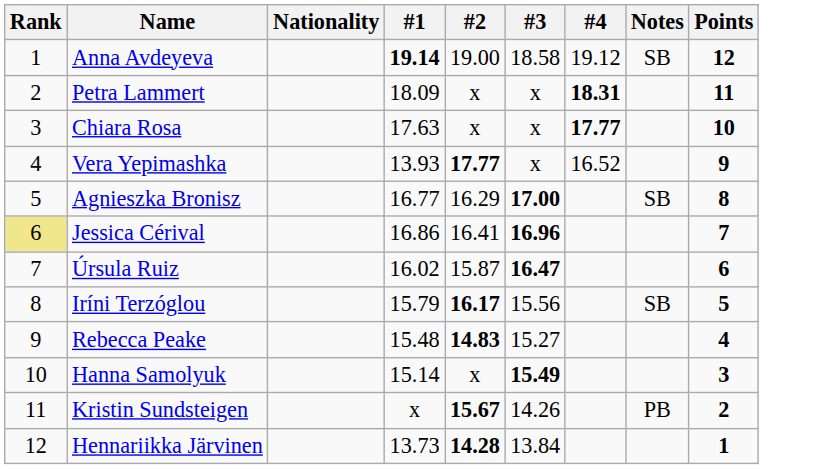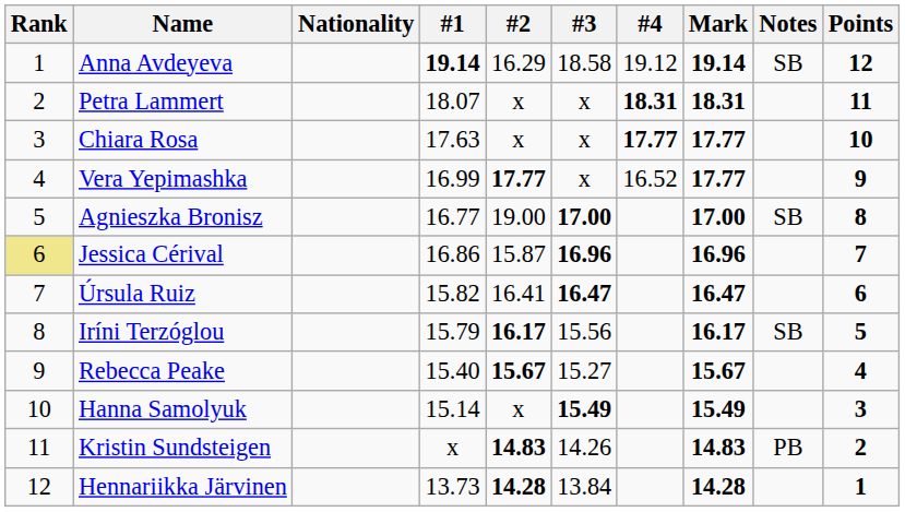 <table class="wikitable sortable" style="text-align:center">
 <tr>
 <th>Rank</th>
 <th>Name</th>
 <th>Nationality</th>
 <th>#1</th>
 <th>#2</th>
 <th>#3</th>
 <th>#4</th>
+<th>Mark</th>
 <th>Notes</th>
 <th>Points</th>
 </tr>
 <tr>
 <td>1</td>
 <td align=left><a href='#'>Anna Avdeyeva</a></td>
 <td align=left></td>
 <td><strong>19.14</strong></td>
-<td>19.00</td>
+<td>16.29</td>
 <td>18.58</td>
 <td>19.12</td>
+<td><strong>19.14</strong></td>
 <td>SB</td>
 <td><strong>12</strong></td>
 </tr>
 <tr>
 <td>2</td>
 <td align=left><a href='#'>Petra Lammert</a></td>
 <td align=left></td>
-<td>18.09</td>
+<td>18.07</td>
 <td>x</td>
 <td>x</td>
+<td><strong>18.31</strong></td>
 <td><strong>18.31</strong></td>
 <td></td>
 <td><strong> 11</strong></td>
 </tr>
 <tr>
 <td>3</td>
 <td align=left><a href='#'>Chiara Rosa</a></td>
 <td align=left></td>
 <td>17.63</td>
 <td>x</td>
 <td>x</td>
 <td><strong>17.77</strong></td>
+<td><strong>17.77</strong></td>
 <td></td>
 <td><strong>10</strong></td>
 </tr>
 <tr>
 <td>4</td>
 <td align=left><a href='#'>Vera Yepimashka</a></td>
 <td align=left></td>
-<td>13.93</td>
+<td>16.99</td>
 <td><strong>17.77</strong></td>
 <td>x</td>
 <td>16.52</td>
+<td><strong>17.77</strong></td>
 <td></td>
 <td><strong>9</strong></td>
 </tr>
 <tr>
 <td>5</td>
 <td align=left><a href='#'>Agnieszka Bronisz</a></td>
 <td align=left></td>
 <td>16.77</td>
-<td>16.29</td>
+<td>19.00</td>
 <td><strong>17.00</strong></td>
 <td></td>
+<td><strong>17.00</strong></td>
 <td>SB</td>
 <td><strong>8</strong></td>
 </tr>
 <tr>
 <td style="background: khaki;">6</td>
 <td align=left><a href='#'>Jessica Cérival</a></td>
 <td align=left></td>
 <td>16.86</td>
-<td>16.41</td>
+<td>15.87</td>
 <td><strong>16.96</strong></td>
 <td></td>
+<td><strong>16.96</strong></td>
 <td></td>
 <td><strong>7</strong></td>
 </tr>
 <tr>
 <td>7</td>
 <td align=left><a href='#'>Úrsula Ruiz</a></td>
 <td align=left></td>
-<td>16.02</td>
-<td>15.87</td>
+<td>15.82</td>
+<td>16.41</td>
 <td><strong>16.47</strong></td>
 <td></td>
+<td><strong>16.47</strong></td>
 <td></td>
 <td><strong>6</strong></td>
 </tr>
 <tr>
 <td>8</td>
 <td align=left><a href='#'>Iríni Terzóglou</a></td>
 <td align=left></td>
 <td>15.79</td>
 <td><strong>16.17</strong></td>
 <td>15.56</td>
 <td></td>
+<td><strong>16.17</strong></td>
 <td>SB</td>
 <td><strong>5</strong></td>
 </tr>
 <tr>
 <td>9</td>
 <td align=left><a href='#'>Rebecca Peake</a></td>
 <td align=left></td>
-<td>15.48</td>
-<td><strong>14.83</strong></td>
+<td>15.40</td>
+<td><strong>15.67</strong></td>
 <td>15.27</td>
 <td></td>
+<td><strong>15.67</strong></td>
 <td></td>
 <td><strong>4</strong></td>
 </tr>
 <tr>
 <td>10</td>
 <td align=left><a href='#'>Hanna Samolyuk</a></td>
 <td align=left></td>
 <td>15.14</td>
 <td>x</td>
 <td><strong>15.49</strong></td>
 <td></td>
+<td><strong>15.49</strong></td>
 <td></td>
 <td><strong>3</strong></td>
 </tr>
 <tr>
 <td>11</td>
 <td align=left><a href='#'>Kristin Sundsteigen</a></td>
 <td align=left></td>
 <td>x</td>
-<td><strong>15.67</strong></td>
+<td><strong>14.83</strong></td>
 <td>14.26</td>
 <td></td>
+<td><strong>14.83</strong></td>
 <td>PB</td>
 <td><strong>2</strong></td>
 </tr>
 <tr>
 <td>12</td>
 <td align=left><a href='#'>Hennariikka Järvinen</a></td>
 <td align=left></td>
 <td>13.73</td>
 <td><strong>14.28</strong></td>
 <td>13.84</td>
 <td></td>
+<td><strong>14.28</strong></td>
 <td></td>
 <td><strong>1</strong></td>
 </tr>
 </table>
